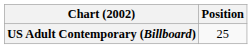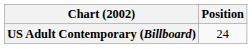 <table class="wikitable plainrowheaders" style="text-align:center;">
 <tr>
 <th scope="col">Chart (2002)</th>
 <th scope="col">Position</th>
 </tr>
 <tr>
 <th scope="row">US Adult Contemporary (<em>Billboard</em>)</th>
-<td>25</td>
+<td>24</td>
 </tr>
 </table>
